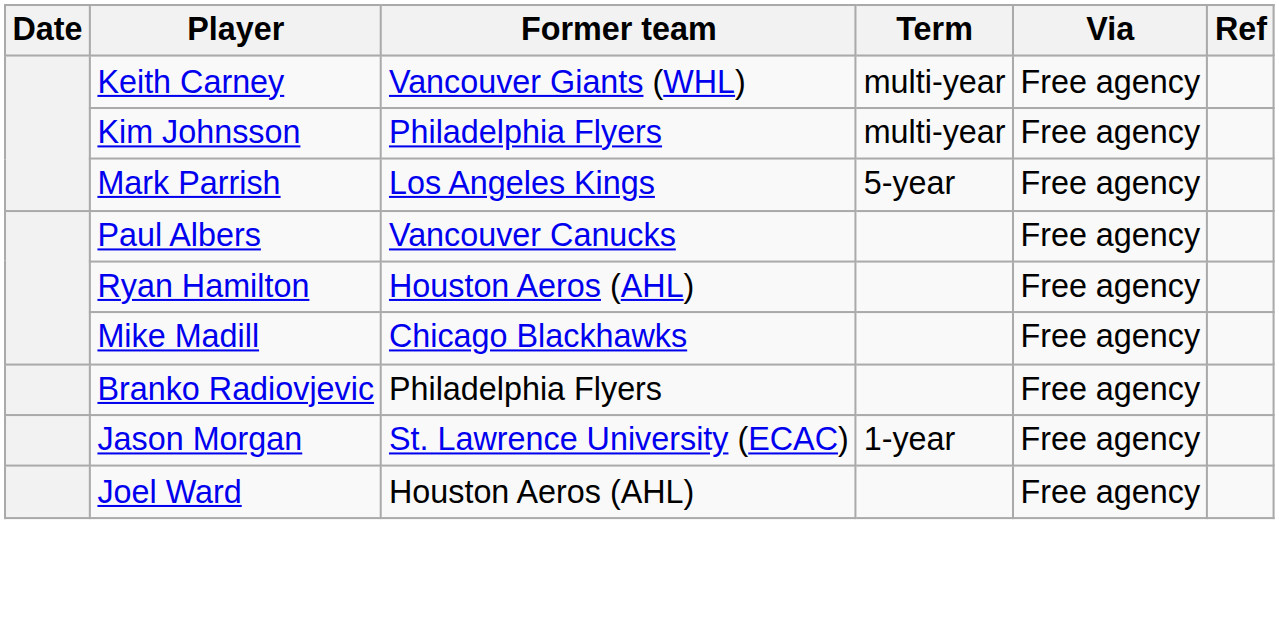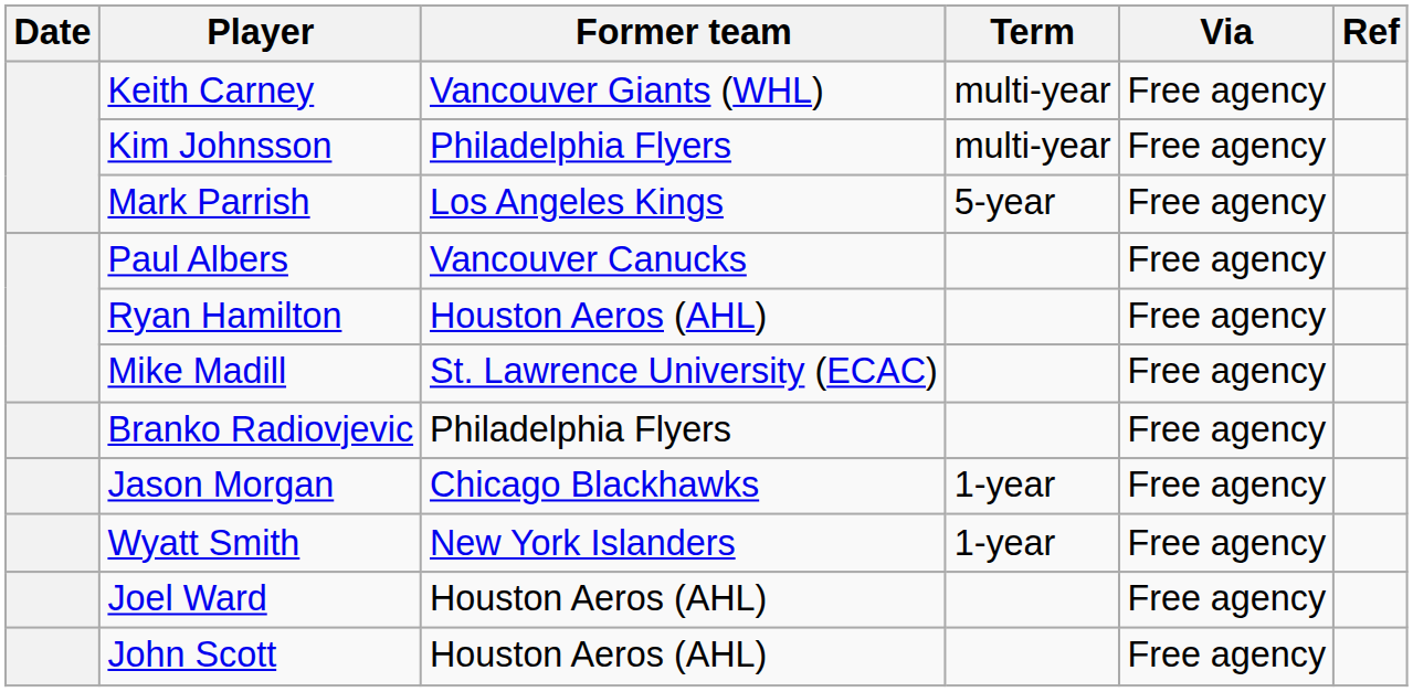 <table class="wikitable plainrowheaders">
 <tr style="background:#ddd; text-align:center;">
 <th>Date</th>
 <th>Player</th>
 <th>Former team</th>
 <th>Term</th>
 <th>Via</th>
 <th>Ref</th>
 </tr>
 <tr>
 <th scope="row" rowspan=3></th>
 <td><a href='#'>Keith Carney</a></td>
 <td><a href='#'>Vancouver Giants</a> (<a href='#'>WHL</a>)</td>
 <td>multi-year</td>
 <td>Free agency</td>
 <td></td>
 </tr>
 <tr>
 <td><a href='#'>Kim Johnsson</a></td>
 <td><a href='#'>Philadelphia Flyers</a></td>
 <td>multi-year</td>
 <td>Free agency</td>
 <td></td>
 </tr>
 <tr>
 <td><a href='#'>Mark Parrish</a></td>
 <td><a href='#'>Los Angeles Kings</a></td>
 <td>5-year</td>
 <td>Free agency</td>
 <td></td>
 </tr>
 <tr>
 <th scope="row" rowspan=3></th>
 <td><a href='#'>Paul Albers</a></td>
 <td><a href='#'>Vancouver Canucks</a></td>
 <td></td>
 <td>Free agency</td>
 <td></td>
 </tr>
 <tr>
 <td><a href='#'>Ryan Hamilton</a></td>
 <td><a href='#'>Houston Aeros</a> (<a href='#'>AHL</a>)</td>
 <td></td>
 <td>Free agency</td>
 <td></td>
 </tr>
 <tr>
 <td><a href='#'>Mike Madill</a></td>
-<td><a href='#'>Chicago Blackhawks</a></td>
+<td><a href='#'>St. Lawrence University</a> (<a href='#'>ECAC</a>)</td>
 <td></td>
 <td>Free agency</td>
 <td></td>
 </tr>
 <tr>
 <th scope="row"></th>
 <td><a href='#'>Branko Radiovjevic</a></td>
 <td>Philadelphia Flyers</td>
 <td></td>
 <td>Free agency</td>
 <td></td>
 </tr>
 <tr>
 <th scope="row"></th>
 <td><a href='#'>Jason Morgan</a></td>
-<td><a href='#'>St. Lawrence University</a> (<a href='#'>ECAC</a>)</td>
+<td><a href='#'>Chicago Blackhawks</a></td>
+<td>1-year</td>
+<td>Free agency</td>
+<td></td>
+</tr>
+<tr>
+<th scope="row"></th>
+<td><a href='#'>Wyatt Smith</a></td>
+<td><a href='#'>New York Islanders</a></td>
 <td>1-year</td>
 <td>Free agency</td>
 <td></td>
 </tr>
 <tr>
 <th scope="row"></th>
 <td><a href='#'>Joel Ward</a></td>
 <td>Houston Aeros (AHL)</td>
 <td></td>
 <td>Free agency</td>
 <td></td>
 </tr>
+<tr>
+<th scope="row"></th>
+<td><a href='#'>John Scott</a></td>
+<td>Houston Aeros (AHL)</td>
+<td></td>
+<td>Free agency</td>
+<td></td>
+</tr>
 </table>
